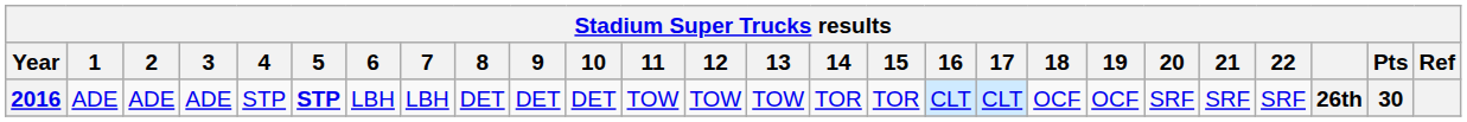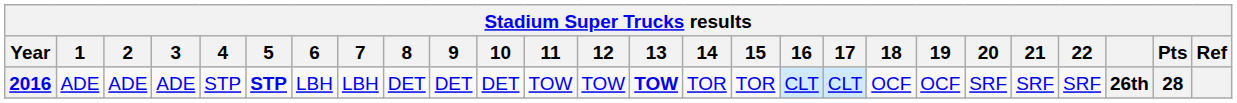 <table class="wikitable" style="text-align:center; font-size:80%">
 <tr>
 <th colspan=45><a href='#'>Stadium Super Trucks</a> results</th>
 </tr>
 <tr>
 <th>Year</th>
 <th>1</th>
 <th>2</th>
 <th>3</th>
 <th>4</th>
 <th>5</th>
 <th>6</th>
 <th>7</th>
 <th>8</th>
 <th>9</th>
 <th>10</th>
 <th>11</th>
 <th>12</th>
 <th>13</th>
 <th>14</th>
 <th>15</th>
 <th>16</th>
 <th>17</th>
 <th>18</th>
 <th>19</th>
 <th>20</th>
 <th>21</th>
 <th>22</th>
 <th></th>
 <th>Pts</th>
 <th>Ref</th>
 </tr>
 <tr>
 <th><a href='#'>2016</a></th>
 <td><a href='#'>ADE</a></td>
 <td><a href='#'>ADE</a></td>
 <td><a href='#'>ADE</a></td>
 <td><a href='#'>STP</a></td>
 <td><strong><a href='#'>STP</a></strong></td>
 <td><a href='#'>LBH</a></td>
 <td><a href='#'>LBH</a></td>
 <td><a href='#'>DET</a></td>
 <td><a href='#'>DET</a></td>
 <td><a href='#'>DET</a></td>
 <td><a href='#'>TOW</a></td>
 <td><a href='#'>TOW</a></td>
-<td><a href='#'>TOW</a></td>
+<td><strong><a href='#'>TOW</a></strong></td>
 <td><a href='#'>TOR</a></td>
 <td><a href='#'>TOR</a></td>
 <td style="background:#CFEAFF;"><a href='#'>CLT</a><br></td>
 <td style="background:#CFEAFF;"><a href='#'>CLT</a><br></td>
 <td><a href='#'>OCF</a></td>
 <td><a href='#'>OCF</a></td>
 <td><a href='#'>SRF</a></td>
 <td><a href='#'>SRF</a></td>
 <td><a href='#'>SRF</a></td>
 <th>26th</th>
-<th>30</th>
+<th>28</th>
 <th></th>
 </tr>
 </table>
